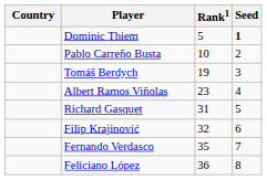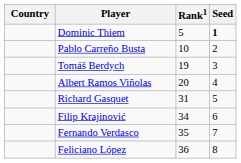 <table class="sortable wikitable">
 <tr>
 <th width="70">Country</th>
 <th width="175">Player</th>
 <th>Rank<sup>1</sup></th>
 <th>Seed</th>
 </tr>
 <tr>
 <td></td>
 <td><a href='#'>Dominic Thiem</a></td>
 <td>5</td>
 <td><strong>1</strong></td>
 </tr>
 <tr>
 <td></td>
 <td><a href='#'>Pablo Carreño Busta</a></td>
 <td>10</td>
 <td>2</td>
 </tr>
 <tr>
 <td></td>
 <td><a href='#'>Tomáš Berdych</a></td>
 <td>19</td>
 <td>3</td>
 </tr>
 <tr>
 <td></td>
 <td><a href='#'>Albert Ramos Viñolas</a></td>
-<td>23</td>
+<td>20</td>
 <td>4</td>
 </tr>
 <tr>
 <td></td>
 <td><a href='#'>Richard Gasquet</a></td>
 <td>31</td>
 <td>5</td>
 </tr>
 <tr>
 <td></td>
 <td><a href='#'>Filip Krajinović</a></td>
-<td>32</td>
+<td>34</td>
 <td>6</td>
 </tr>
 <tr>
 <td></td>
 <td><a href='#'>Fernando Verdasco</a></td>
 <td>35</td>
 <td>7</td>
 </tr>
 <tr>
 <td></td>
 <td><a href='#'>Feliciano López</a></td>
 <td>36</td>
 <td>8</td>
 </tr>
 </table>
